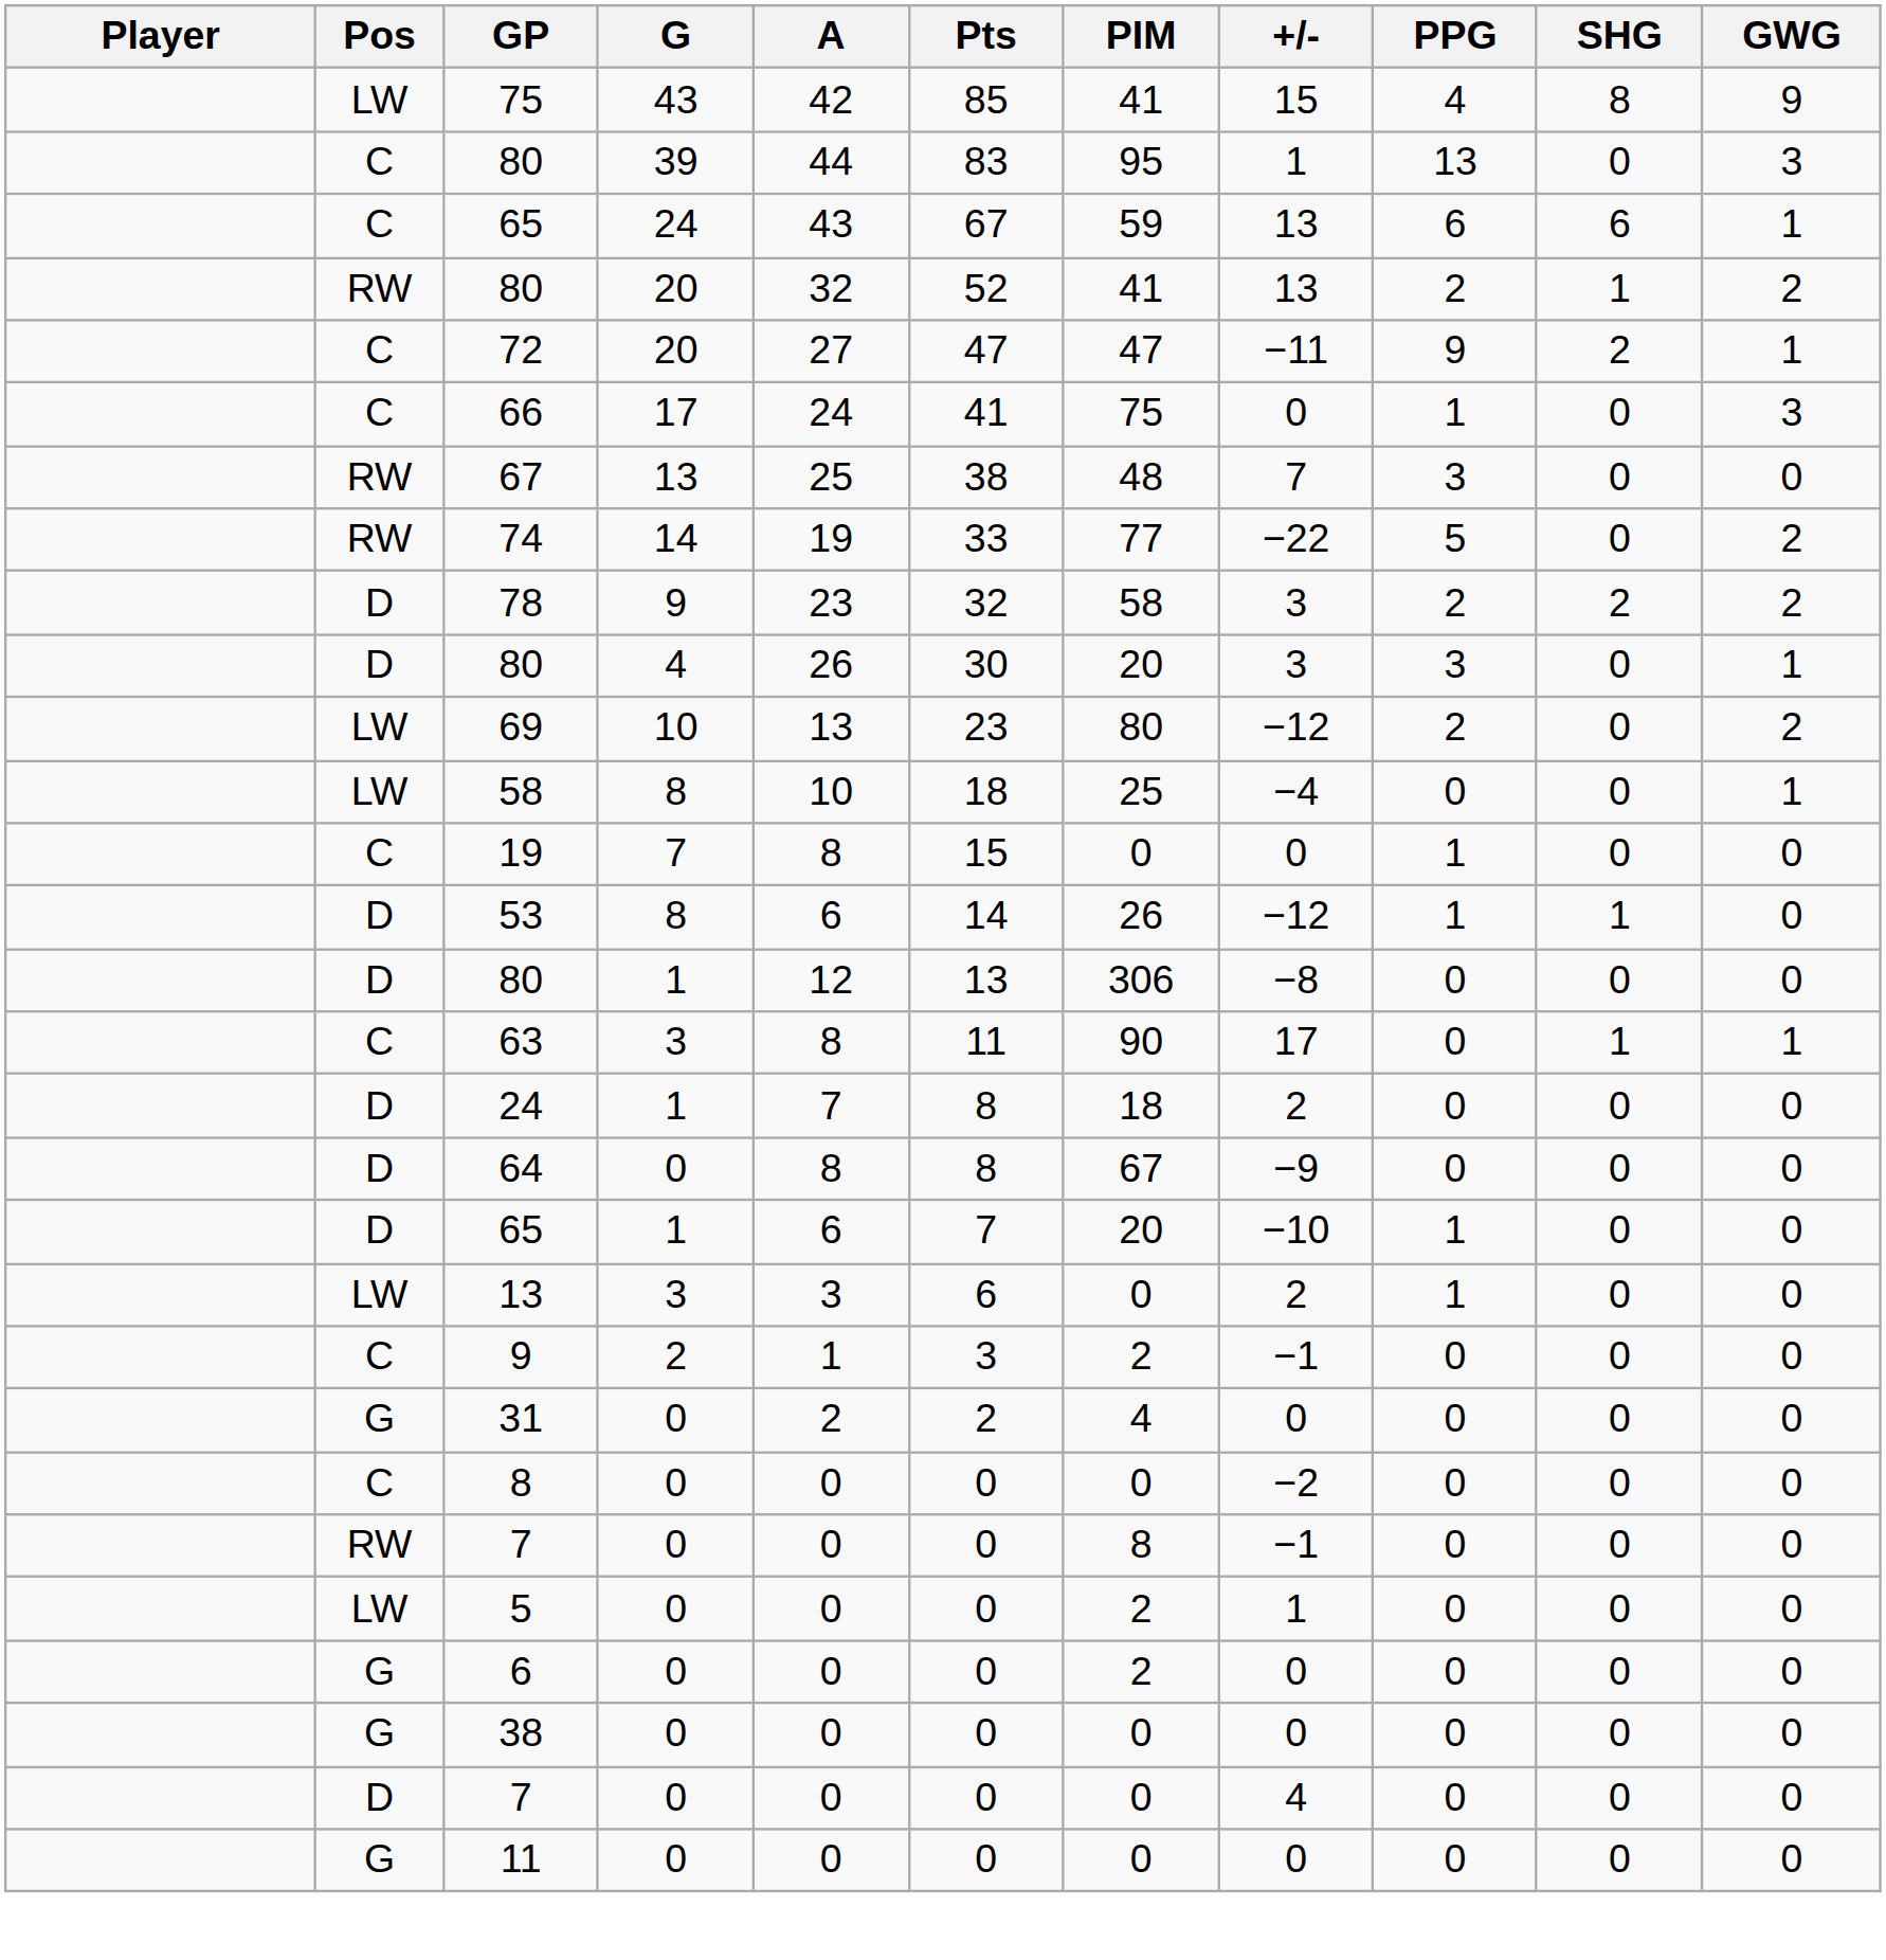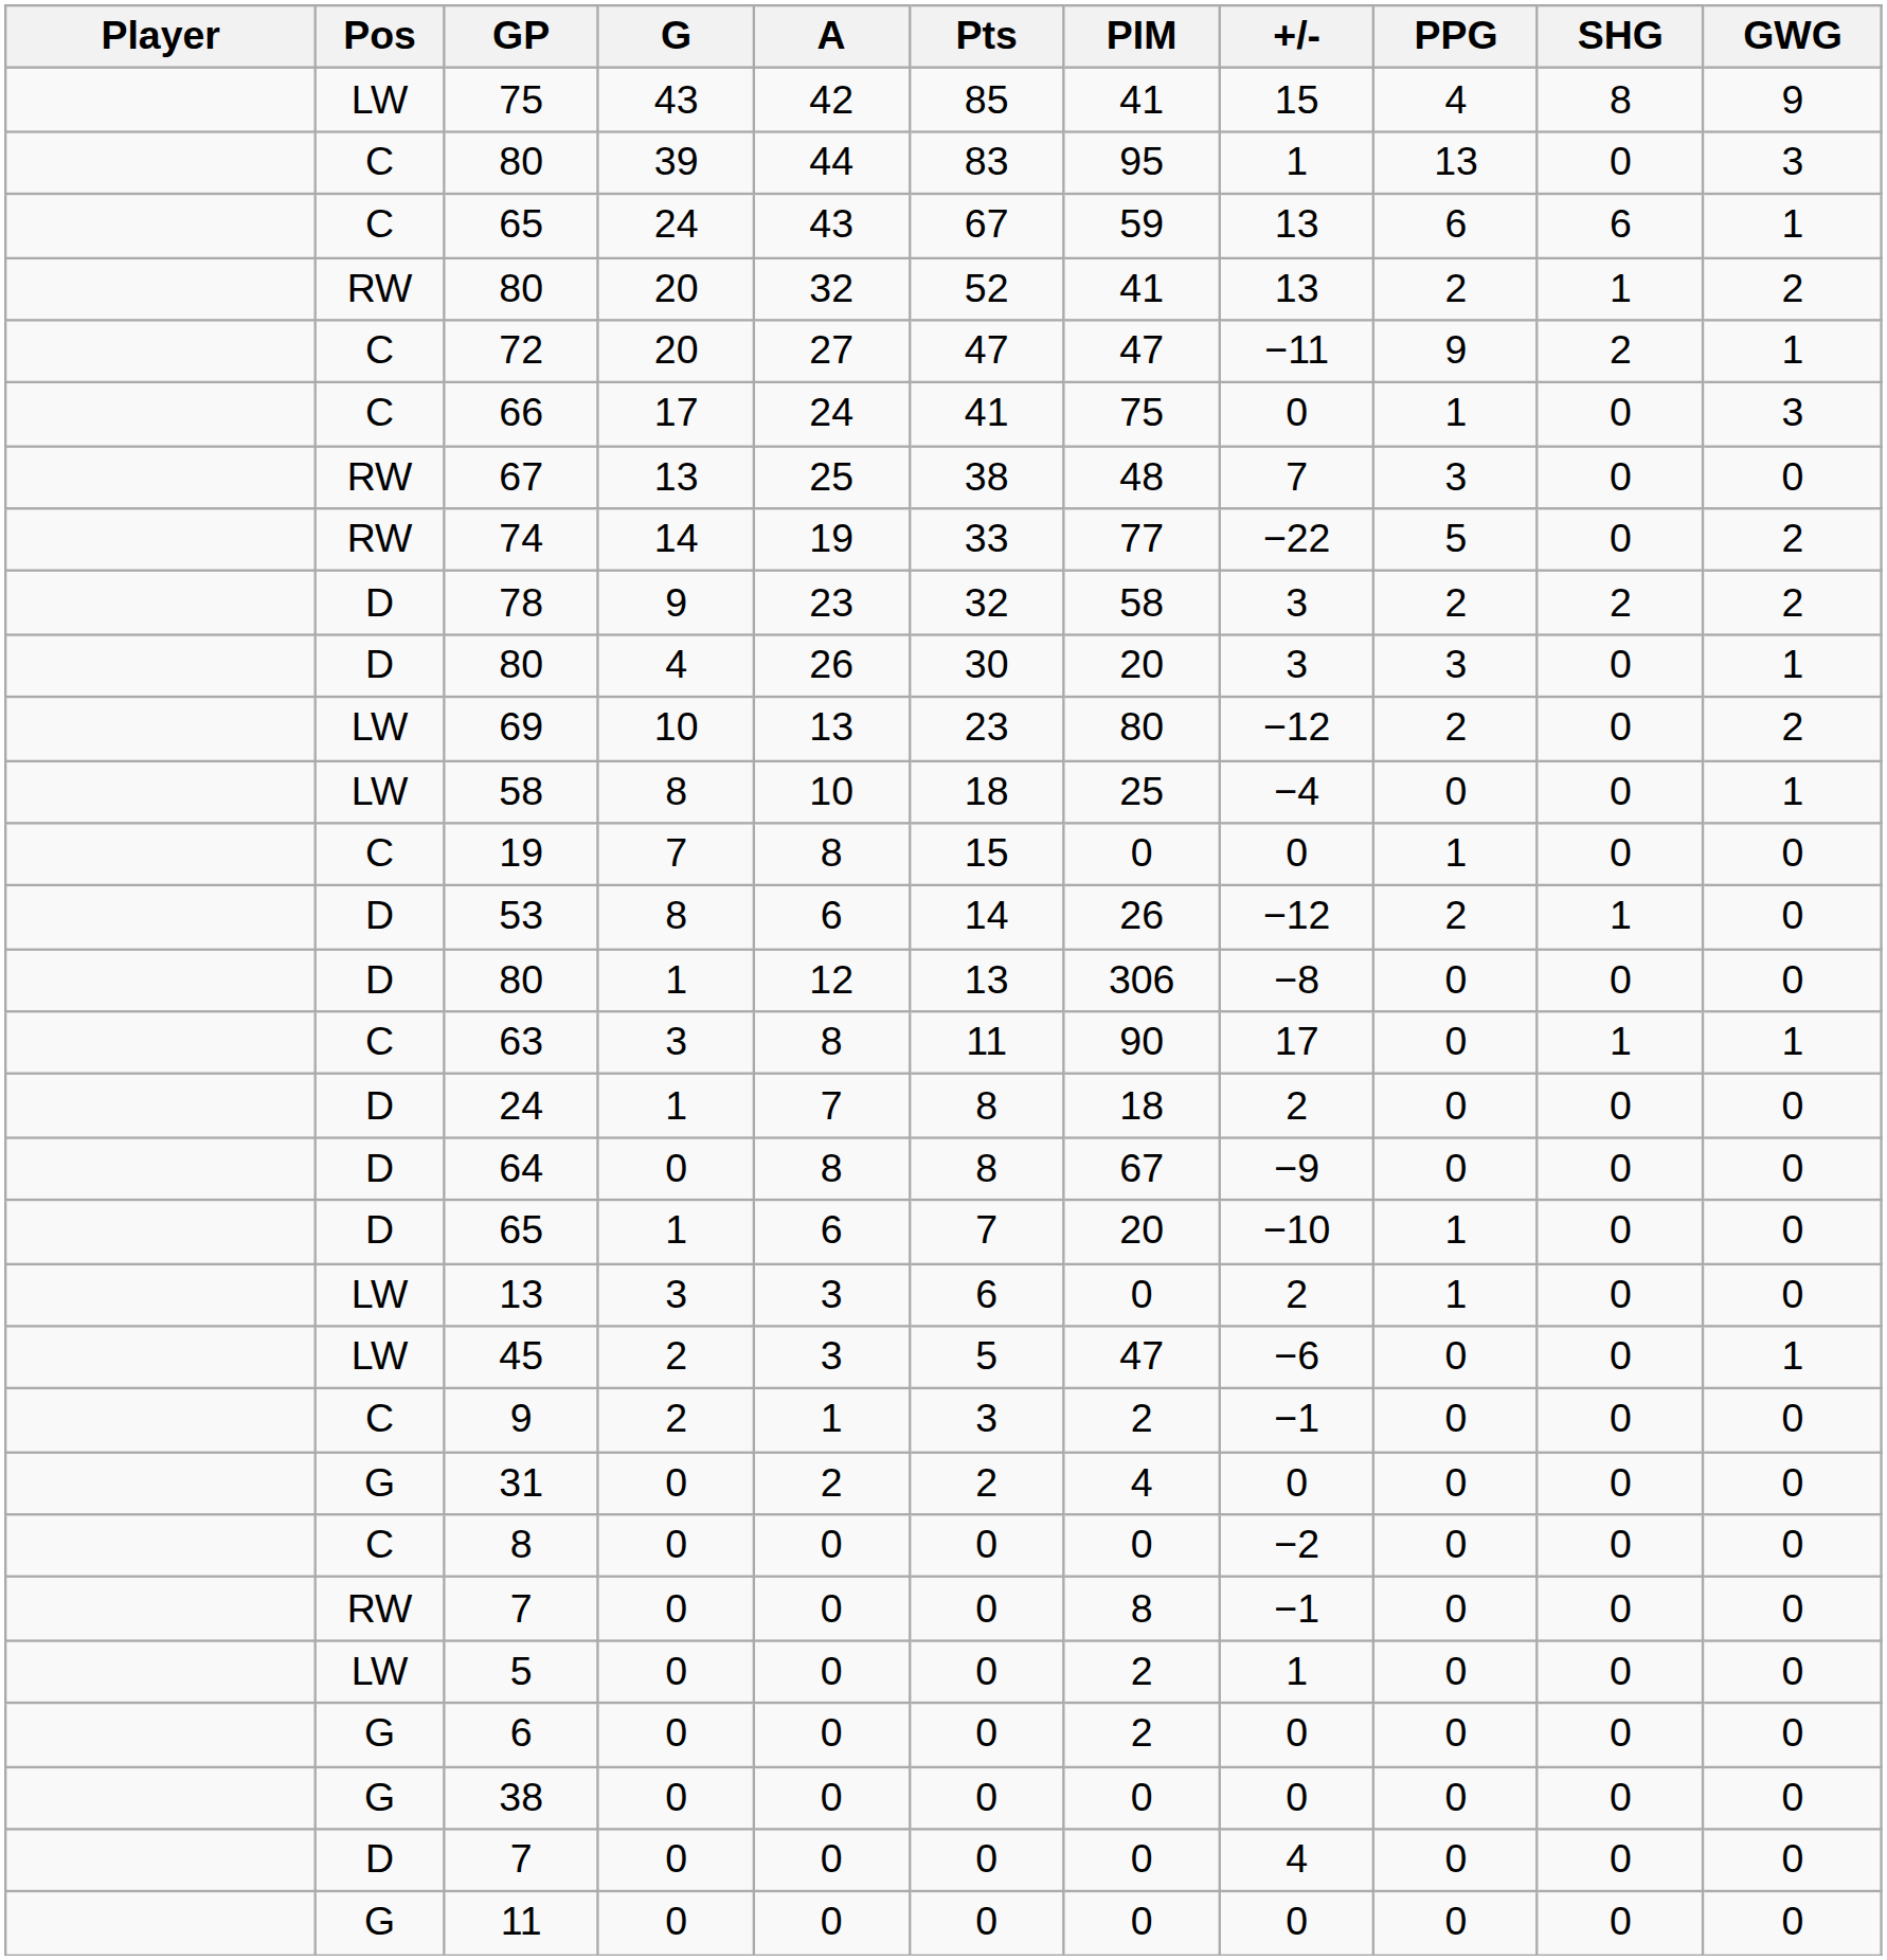 <table class="wikitable sortable" width="60%">
 <tr ALIGN="center">
 <th bgcolor="#DDDDFF" width="10%">Player</th>
 <th bgcolor="#DDDDFF" width="3%" title="Position">Pos</th>
 <th bgcolor="#DDDDFF" width="5%" title="Games played">GP</th>
 <th bgcolor="#DDDDFF" width="5%" title="Goals">G</th>
 <th bgcolor="#DDDDFF" width="5%" title="Assists">A</th>
 <th bgcolor="#DDDDFF" width="5%" title="Points">Pts</th>
 <th bgcolor="#DDDDFF" width="5%" title="Penalties in Minutes">PIM</th>
 <th bgcolor="#DDDDFF" width="5%" title="Plus/minus">+/-</th>
 <th bgcolor="#DDDDFF" width="5%" title="Power play goals">PPG</th>
 <th bgcolor="#DDDDFF" width="5%" title="Short-handed goals">SHG</th>
 <th bgcolor="#DDDDFF" width="5%" title="Game-winning goals">GWG</th>
 </tr>
 <tr align="center">
 <td align="right"></td>
 <td>LW</td>
 <td>75</td>
 <td>43</td>
 <td>42</td>
 <td>85</td>
 <td>41</td>
 <td>15</td>
 <td>4</td>
 <td>8</td>
 <td>9</td>
 </tr>
 <tr align="center">
 <td align="right"></td>
 <td>C</td>
 <td>80</td>
 <td>39</td>
 <td>44</td>
 <td>83</td>
 <td>95</td>
 <td>1</td>
 <td>13</td>
 <td>0</td>
 <td>3</td>
 </tr>
 <tr align="center">
 <td align="right"></td>
 <td>C</td>
 <td>65</td>
 <td>24</td>
 <td>43</td>
 <td>67</td>
 <td>59</td>
 <td>13</td>
 <td>6</td>
 <td>6</td>
 <td>1</td>
 </tr>
 <tr align="center">
 <td align="right"></td>
 <td>RW</td>
 <td>80</td>
 <td>20</td>
 <td>32</td>
 <td>52</td>
 <td>41</td>
 <td>13</td>
 <td>2</td>
 <td>1</td>
 <td>2</td>
 </tr>
 <tr align="center">
 <td align="right"></td>
 <td>C</td>
 <td>72</td>
 <td>20</td>
 <td>27</td>
 <td>47</td>
 <td>47</td>
 <td>−11</td>
 <td>9</td>
 <td>2</td>
 <td>1</td>
 </tr>
 <tr align="center">
 <td align="right"></td>
 <td>C</td>
 <td>66</td>
 <td>17</td>
 <td>24</td>
 <td>41</td>
 <td>75</td>
 <td>0</td>
 <td>1</td>
 <td>0</td>
 <td>3</td>
 </tr>
 <tr align="center">
 <td align="right"></td>
 <td>RW</td>
 <td>67</td>
 <td>13</td>
 <td>25</td>
 <td>38</td>
 <td>48</td>
 <td>7</td>
 <td>3</td>
 <td>0</td>
 <td>0</td>
 </tr>
 <tr align="center">
 <td align="right"></td>
 <td>RW</td>
 <td>74</td>
 <td>14</td>
 <td>19</td>
 <td>33</td>
 <td>77</td>
 <td>−22</td>
 <td>5</td>
 <td>0</td>
 <td>2</td>
 </tr>
 <tr align="center">
 <td align="right"></td>
 <td>D</td>
 <td>78</td>
 <td>9</td>
 <td>23</td>
 <td>32</td>
 <td>58</td>
 <td>3</td>
 <td>2</td>
 <td>2</td>
 <td>2</td>
 </tr>
 <tr align="center">
 <td align="right"></td>
 <td>D</td>
 <td>80</td>
 <td>4</td>
 <td>26</td>
 <td>30</td>
 <td>20</td>
 <td>3</td>
 <td>3</td>
 <td>0</td>
 <td>1</td>
 </tr>
 <tr align="center">
 <td align="right"></td>
 <td>LW</td>
 <td>69</td>
 <td>10</td>
 <td>13</td>
 <td>23</td>
 <td>80</td>
 <td>−12</td>
 <td>2</td>
 <td>0</td>
 <td>2</td>
 </tr>
 <tr align="center">
 <td align="right"></td>
 <td>LW</td>
 <td>58</td>
 <td>8</td>
 <td>10</td>
 <td>18</td>
 <td>25</td>
 <td>−4</td>
 <td>0</td>
 <td>0</td>
 <td>1</td>
 </tr>
 <tr align="center">
 <td align="right"></td>
 <td>C</td>
 <td>19</td>
 <td>7</td>
 <td>8</td>
 <td>15</td>
 <td>0</td>
 <td>0</td>
 <td>1</td>
 <td>0</td>
 <td>0</td>
 </tr>
 <tr align="center">
 <td align="right"></td>
 <td>D</td>
 <td>53</td>
 <td>8</td>
 <td>6</td>
 <td>14</td>
 <td>26</td>
 <td>−12</td>
-<td>1</td>
+<td>2</td>
 <td>1</td>
 <td>0</td>
 </tr>
 <tr align="center">
 <td align="right"></td>
 <td>D</td>
 <td>80</td>
 <td>1</td>
 <td>12</td>
 <td>13</td>
 <td>306</td>
 <td>−8</td>
 <td>0</td>
 <td>0</td>
 <td>0</td>
 </tr>
 <tr align="center">
 <td align="right"></td>
 <td>C</td>
 <td>63</td>
 <td>3</td>
 <td>8</td>
 <td>11</td>
 <td>90</td>
 <td>17</td>
 <td>0</td>
 <td>1</td>
 <td>1</td>
 </tr>
 <tr align="center">
 <td align="right"></td>
 <td>D</td>
 <td>24</td>
 <td>1</td>
 <td>7</td>
 <td>8</td>
 <td>18</td>
 <td>2</td>
 <td>0</td>
 <td>0</td>
 <td>0</td>
 </tr>
 <tr align="center">
 <td align="right"></td>
 <td>D</td>
 <td>64</td>
 <td>0</td>
 <td>8</td>
 <td>8</td>
 <td>67</td>
 <td>−9</td>
 <td>0</td>
 <td>0</td>
 <td>0</td>
 </tr>
 <tr align="center">
 <td align="right"></td>
 <td>D</td>
 <td>65</td>
 <td>1</td>
 <td>6</td>
 <td>7</td>
 <td>20</td>
 <td>−10</td>
 <td>1</td>
 <td>0</td>
 <td>0</td>
 </tr>
 <tr align="center">
 <td align="right"></td>
 <td>LW</td>
 <td>13</td>
 <td>3</td>
 <td>3</td>
 <td>6</td>
 <td>0</td>
 <td>2</td>
 <td>1</td>
 <td>0</td>
 <td>0</td>
+</tr>
+<tr align="center">
+<td align="right"></td>
+<td>LW</td>
+<td>45</td>
+<td>2</td>
+<td>3</td>
+<td>5</td>
+<td>47</td>
+<td>−6</td>
+<td>0</td>
+<td>0</td>
+<td>1</td>
 </tr>
 <tr align="center">
 <td align="right"></td>
 <td>C</td>
 <td>9</td>
 <td>2</td>
 <td>1</td>
 <td>3</td>
 <td>2</td>
 <td>−1</td>
 <td>0</td>
 <td>0</td>
 <td>0</td>
 </tr>
 <tr align="center">
 <td align="right"></td>
 <td>G</td>
 <td>31</td>
 <td>0</td>
 <td>2</td>
 <td>2</td>
 <td>4</td>
 <td>0</td>
 <td>0</td>
 <td>0</td>
 <td>0</td>
 </tr>
 <tr align="center">
 <td align="right"></td>
 <td>C</td>
 <td>8</td>
 <td>0</td>
 <td>0</td>
 <td>0</td>
 <td>0</td>
 <td>−2</td>
 <td>0</td>
 <td>0</td>
 <td>0</td>
 </tr>
 <tr align="center">
 <td align="right"></td>
 <td>RW</td>
 <td>7</td>
 <td>0</td>
 <td>0</td>
 <td>0</td>
 <td>8</td>
 <td>−1</td>
 <td>0</td>
 <td>0</td>
 <td>0</td>
 </tr>
 <tr align="center">
 <td align="right"></td>
 <td>LW</td>
 <td>5</td>
 <td>0</td>
 <td>0</td>
 <td>0</td>
 <td>2</td>
 <td>1</td>
 <td>0</td>
 <td>0</td>
 <td>0</td>
 </tr>
 <tr align="center">
 <td align="right"></td>
 <td>G</td>
 <td>6</td>
 <td>0</td>
 <td>0</td>
 <td>0</td>
 <td>2</td>
 <td>0</td>
 <td>0</td>
 <td>0</td>
 <td>0</td>
 </tr>
 <tr align="center">
 <td align="right"></td>
 <td>G</td>
 <td>38</td>
 <td>0</td>
 <td>0</td>
 <td>0</td>
 <td>0</td>
 <td>0</td>
 <td>0</td>
 <td>0</td>
 <td>0</td>
 </tr>
 <tr align="center">
 <td align="right"></td>
 <td>D</td>
 <td>7</td>
 <td>0</td>
 <td>0</td>
 <td>0</td>
 <td>0</td>
 <td>4</td>
 <td>0</td>
 <td>0</td>
 <td>0</td>
 </tr>
 <tr align="center">
 <td align="right"></td>
 <td>G</td>
 <td>11</td>
 <td>0</td>
 <td>0</td>
 <td>0</td>
 <td>0</td>
 <td>0</td>
 <td>0</td>
 <td>0</td>
 <td>0</td>
 </tr>
 </table>
